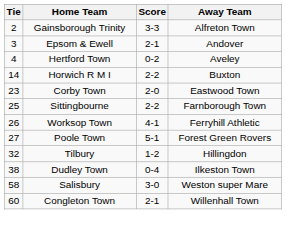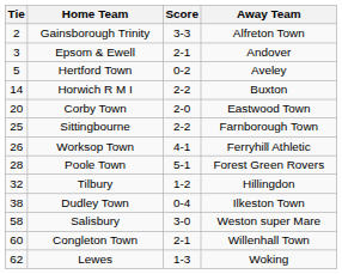 <table class="wikitable" style="text-align:center;">
 <tr>
 <th width=20>Tie</th>
 <th width=175>Home Team</th>
 <th width=20>Score</th>
 <th width=175>Away Team</th>
 </tr>
 <tr>
 <td>2</td>
 <td>Gainsborough Trinity</td>
 <td>3-3</td>
 <td>Alfreton Town</td>
 </tr>
 <tr>
 <td>3</td>
 <td>Epsom & Ewell</td>
 <td>2-1</td>
 <td>Andover</td>
 </tr>
 <tr>
-<td>4</td>
+<td>5</td>
 <td>Hertford Town</td>
 <td>0-2</td>
 <td>Aveley</td>
 </tr>
 <tr>
 <td>14</td>
 <td>Horwich R M I</td>
 <td>2-2</td>
 <td>Buxton</td>
 </tr>
 <tr>
-<td>23</td>
+<td>20</td>
 <td>Corby Town</td>
 <td>2-0</td>
 <td>Eastwood Town</td>
 </tr>
 <tr>
 <td>25</td>
 <td>Sittingbourne</td>
 <td>2-2</td>
 <td>Farnborough Town</td>
 </tr>
 <tr>
 <td>26</td>
 <td>Worksop Town</td>
 <td>4-1</td>
 <td>Ferryhill Athletic</td>
 </tr>
 <tr>
-<td>27</td>
+<td>28</td>
 <td>Poole Town</td>
 <td>5-1</td>
 <td>Forest Green Rovers</td>
 </tr>
 <tr>
 <td>32</td>
 <td>Tilbury</td>
 <td>1-2</td>
 <td>Hillingdon</td>
 </tr>
 <tr>
 <td>38</td>
 <td>Dudley Town</td>
 <td>0-4</td>
 <td>Ilkeston Town</td>
 </tr>
 <tr>
 <td>58</td>
 <td>Salisbury</td>
 <td>3-0</td>
 <td>Weston super Mare</td>
 </tr>
 <tr>
 <td>60</td>
 <td>Congleton Town</td>
 <td>2-1</td>
 <td>Willenhall Town</td>
 </tr>
+<tr>
+<td>62</td>
+<td>Lewes</td>
+<td>1-3</td>
+<td>Woking</td>
+</tr>
 </table>
